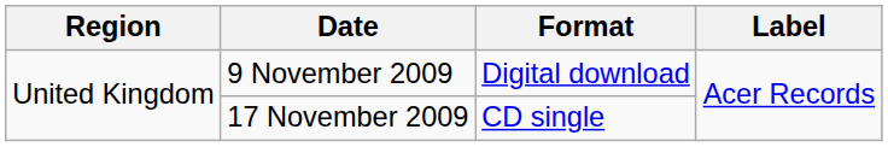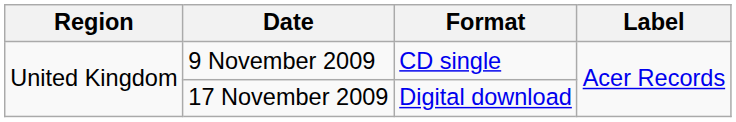 <table class="wikitable">
 <tr>
 <th>Region</th>
 <th>Date</th>
 <th>Format</th>
 <th>Label</th>
 </tr>
 <tr>
 <td rowspan=2>United Kingdom</td>
 <td>9 November 2009 </td>
-<td><a href='#'>Digital download</a></td>
+<td><a href='#'>CD single</a></td>
 <td rowspan=2><a href='#'>Acer Records</a></td>
 </tr>
 <tr>
 <td>17 November 2009 </td>
-<td><a href='#'>CD single</a></td>
+<td><a href='#'>Digital download</a></td>
 </tr>
 </table>
